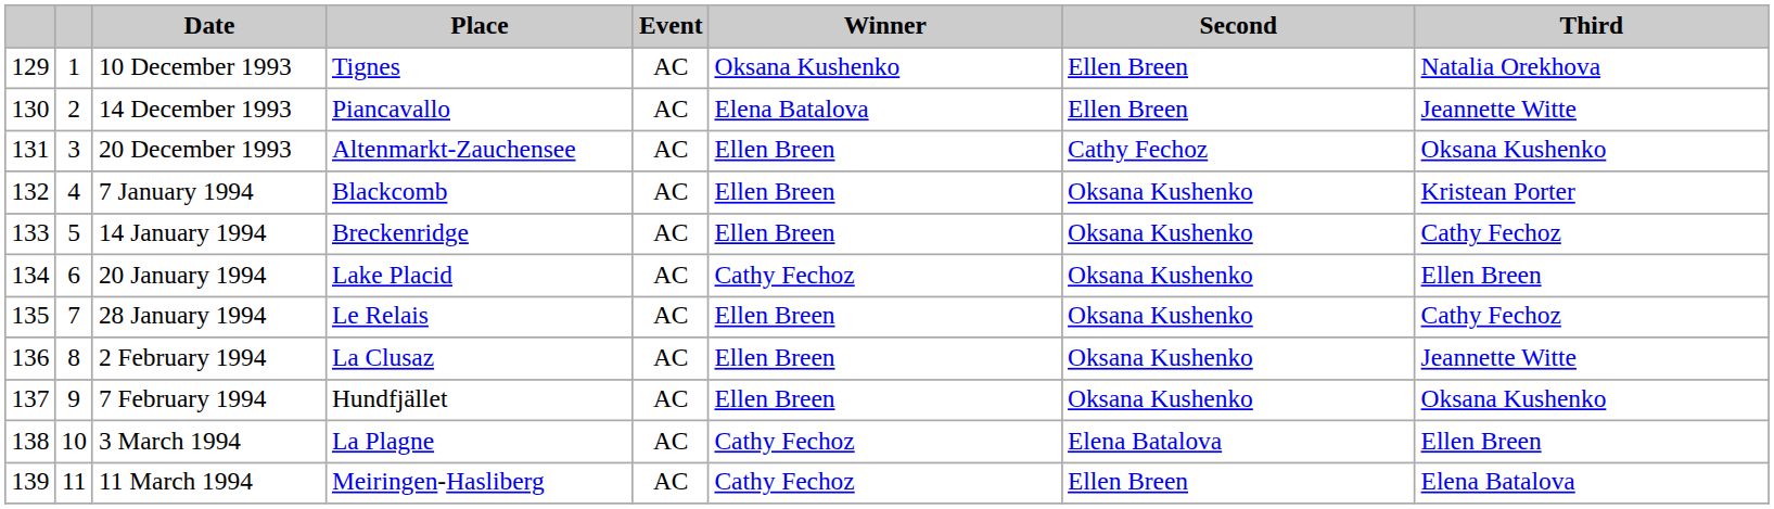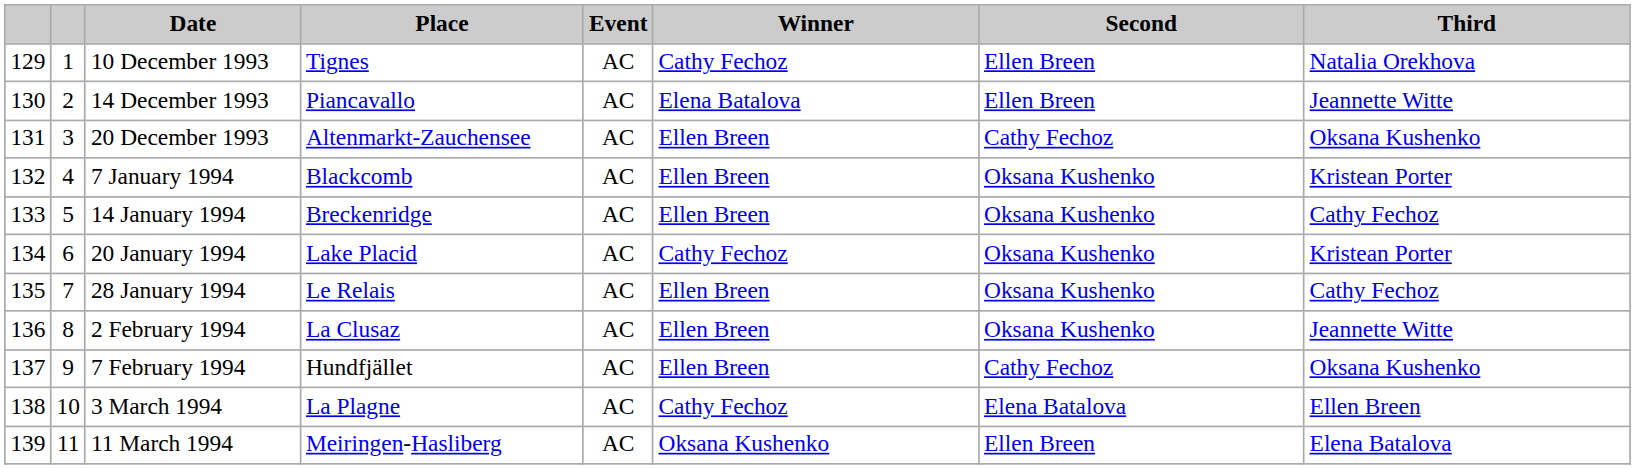 <table class="wikitable plainrowheaders" style="background:#fff; font-size:86%; line-height:16px; border:grey solid 1px; border-collapse:collapse;">
 <tr style="background:#ccc; text-align:center;">
 <th scope="col" style="background:#ccc; width=20 px;"></th>
 <th scope="col" style="background:#ccc; width=30 px;"></th>
 <th scope="col" style="background:#ccc; width:120px;">Date</th>
 <th scope="col" style="background:#ccc; width:160px;">Place</th>
 <th scope="col" style="background:#ccc; width:15px;">Event</th>
 <th scope="col" style="background:#ccc; width:185px;">Winner</th>
 <th scope="col" style="background:#ccc; width:185px;">Second</th>
 <th scope="col" style="background:#ccc; width:185px;">Third</th>
 </tr>
 <tr>
 <td align=center>129</td>
 <td align=center>1</td>
 <td>10 December 1993</td>
 <td> <a href='#'>Tignes</a></td>
 <td align=center>AC</td>
-<td> <a href='#'>Oksana Kushenko</a></td>
+<td> <a href='#'>Cathy Fechoz</a></td>
 <td> <a href='#'>Ellen Breen</a></td>
 <td> <a href='#'>Natalia Orekhova</a></td>
 </tr>
 <tr>
 <td align=center>130</td>
 <td align=center>2</td>
 <td>14 December 1993</td>
 <td> <a href='#'>Piancavallo</a></td>
 <td align=center>AC</td>
 <td> <a href='#'>Elena Batalova</a></td>
 <td> <a href='#'>Ellen Breen</a></td>
 <td> <a href='#'>Jeannette Witte</a></td>
 </tr>
 <tr>
 <td align=center>131</td>
 <td align=center>3</td>
 <td>20 December 1993</td>
 <td> <a href='#'>Altenmarkt-Zauchensee</a></td>
 <td align=center>AC</td>
 <td> <a href='#'>Ellen Breen</a></td>
 <td> <a href='#'>Cathy Fechoz</a></td>
 <td> <a href='#'>Oksana Kushenko</a></td>
 </tr>
 <tr>
 <td align=center>132</td>
 <td align=center>4</td>
 <td>7 January 1994</td>
 <td> <a href='#'>Blackcomb</a></td>
 <td align=center>AC</td>
 <td> <a href='#'>Ellen Breen</a></td>
 <td> <a href='#'>Oksana Kushenko</a></td>
 <td> <a href='#'>Kristean Porter</a></td>
 </tr>
 <tr>
 <td align=center>133</td>
 <td align=center>5</td>
 <td>14 January 1994</td>
 <td> <a href='#'>Breckenridge</a></td>
 <td align=center>AC</td>
 <td> <a href='#'>Ellen Breen</a></td>
 <td> <a href='#'>Oksana Kushenko</a></td>
 <td> <a href='#'>Cathy Fechoz</a></td>
 </tr>
 <tr>
 <td align=center>134</td>
 <td align=center>6</td>
 <td>20 January 1994</td>
 <td> <a href='#'>Lake Placid</a></td>
 <td align=center>AC</td>
 <td> <a href='#'>Cathy Fechoz</a></td>
 <td> <a href='#'>Oksana Kushenko</a></td>
-<td> <a href='#'>Ellen Breen</a></td>
+<td> <a href='#'>Kristean Porter</a></td>
 </tr>
 <tr>
 <td align=center>135</td>
 <td align=center>7</td>
 <td>28 January 1994</td>
 <td> <a href='#'>Le Relais</a></td>
 <td align=center>AC</td>
 <td> <a href='#'>Ellen Breen</a></td>
 <td> <a href='#'>Oksana Kushenko</a></td>
 <td> <a href='#'>Cathy Fechoz</a></td>
 </tr>
 <tr>
 <td align=center>136</td>
 <td align=center>8</td>
 <td>2 February 1994</td>
 <td> <a href='#'>La Clusaz</a></td>
 <td align=center>AC</td>
 <td> <a href='#'>Ellen Breen</a></td>
 <td> <a href='#'>Oksana Kushenko</a></td>
 <td> <a href='#'>Jeannette Witte</a></td>
 </tr>
 <tr>
 <td align=center>137</td>
 <td align=center>9</td>
 <td>7 February 1994</td>
 <td> Hundfjället</td>
 <td align=center>AC</td>
 <td> <a href='#'>Ellen Breen</a></td>
-<td> <a href='#'>Oksana Kushenko</a></td>
+<td> <a href='#'>Cathy Fechoz</a></td>
 <td> <a href='#'>Oksana Kushenko</a></td>
 </tr>
 <tr>
 <td align=center>138</td>
 <td align=center>10</td>
 <td>3 March 1994</td>
 <td> <a href='#'>La Plagne</a></td>
 <td align=center>AC</td>
 <td> <a href='#'>Cathy Fechoz</a></td>
 <td> <a href='#'>Elena Batalova</a></td>
 <td> <a href='#'>Ellen Breen</a></td>
 </tr>
 <tr>
 <td align=center>139</td>
 <td align=center>11</td>
 <td>11 March 1994</td>
 <td> <a href='#'>Meiringen</a>-<a href='#'>Hasliberg</a></td>
 <td align=center>AC</td>
-<td> <a href='#'>Cathy Fechoz</a></td>
+<td> <a href='#'>Oksana Kushenko</a></td>
 <td> <a href='#'>Ellen Breen</a></td>
 <td> <a href='#'>Elena Batalova</a></td>
 </tr>
 </table>
